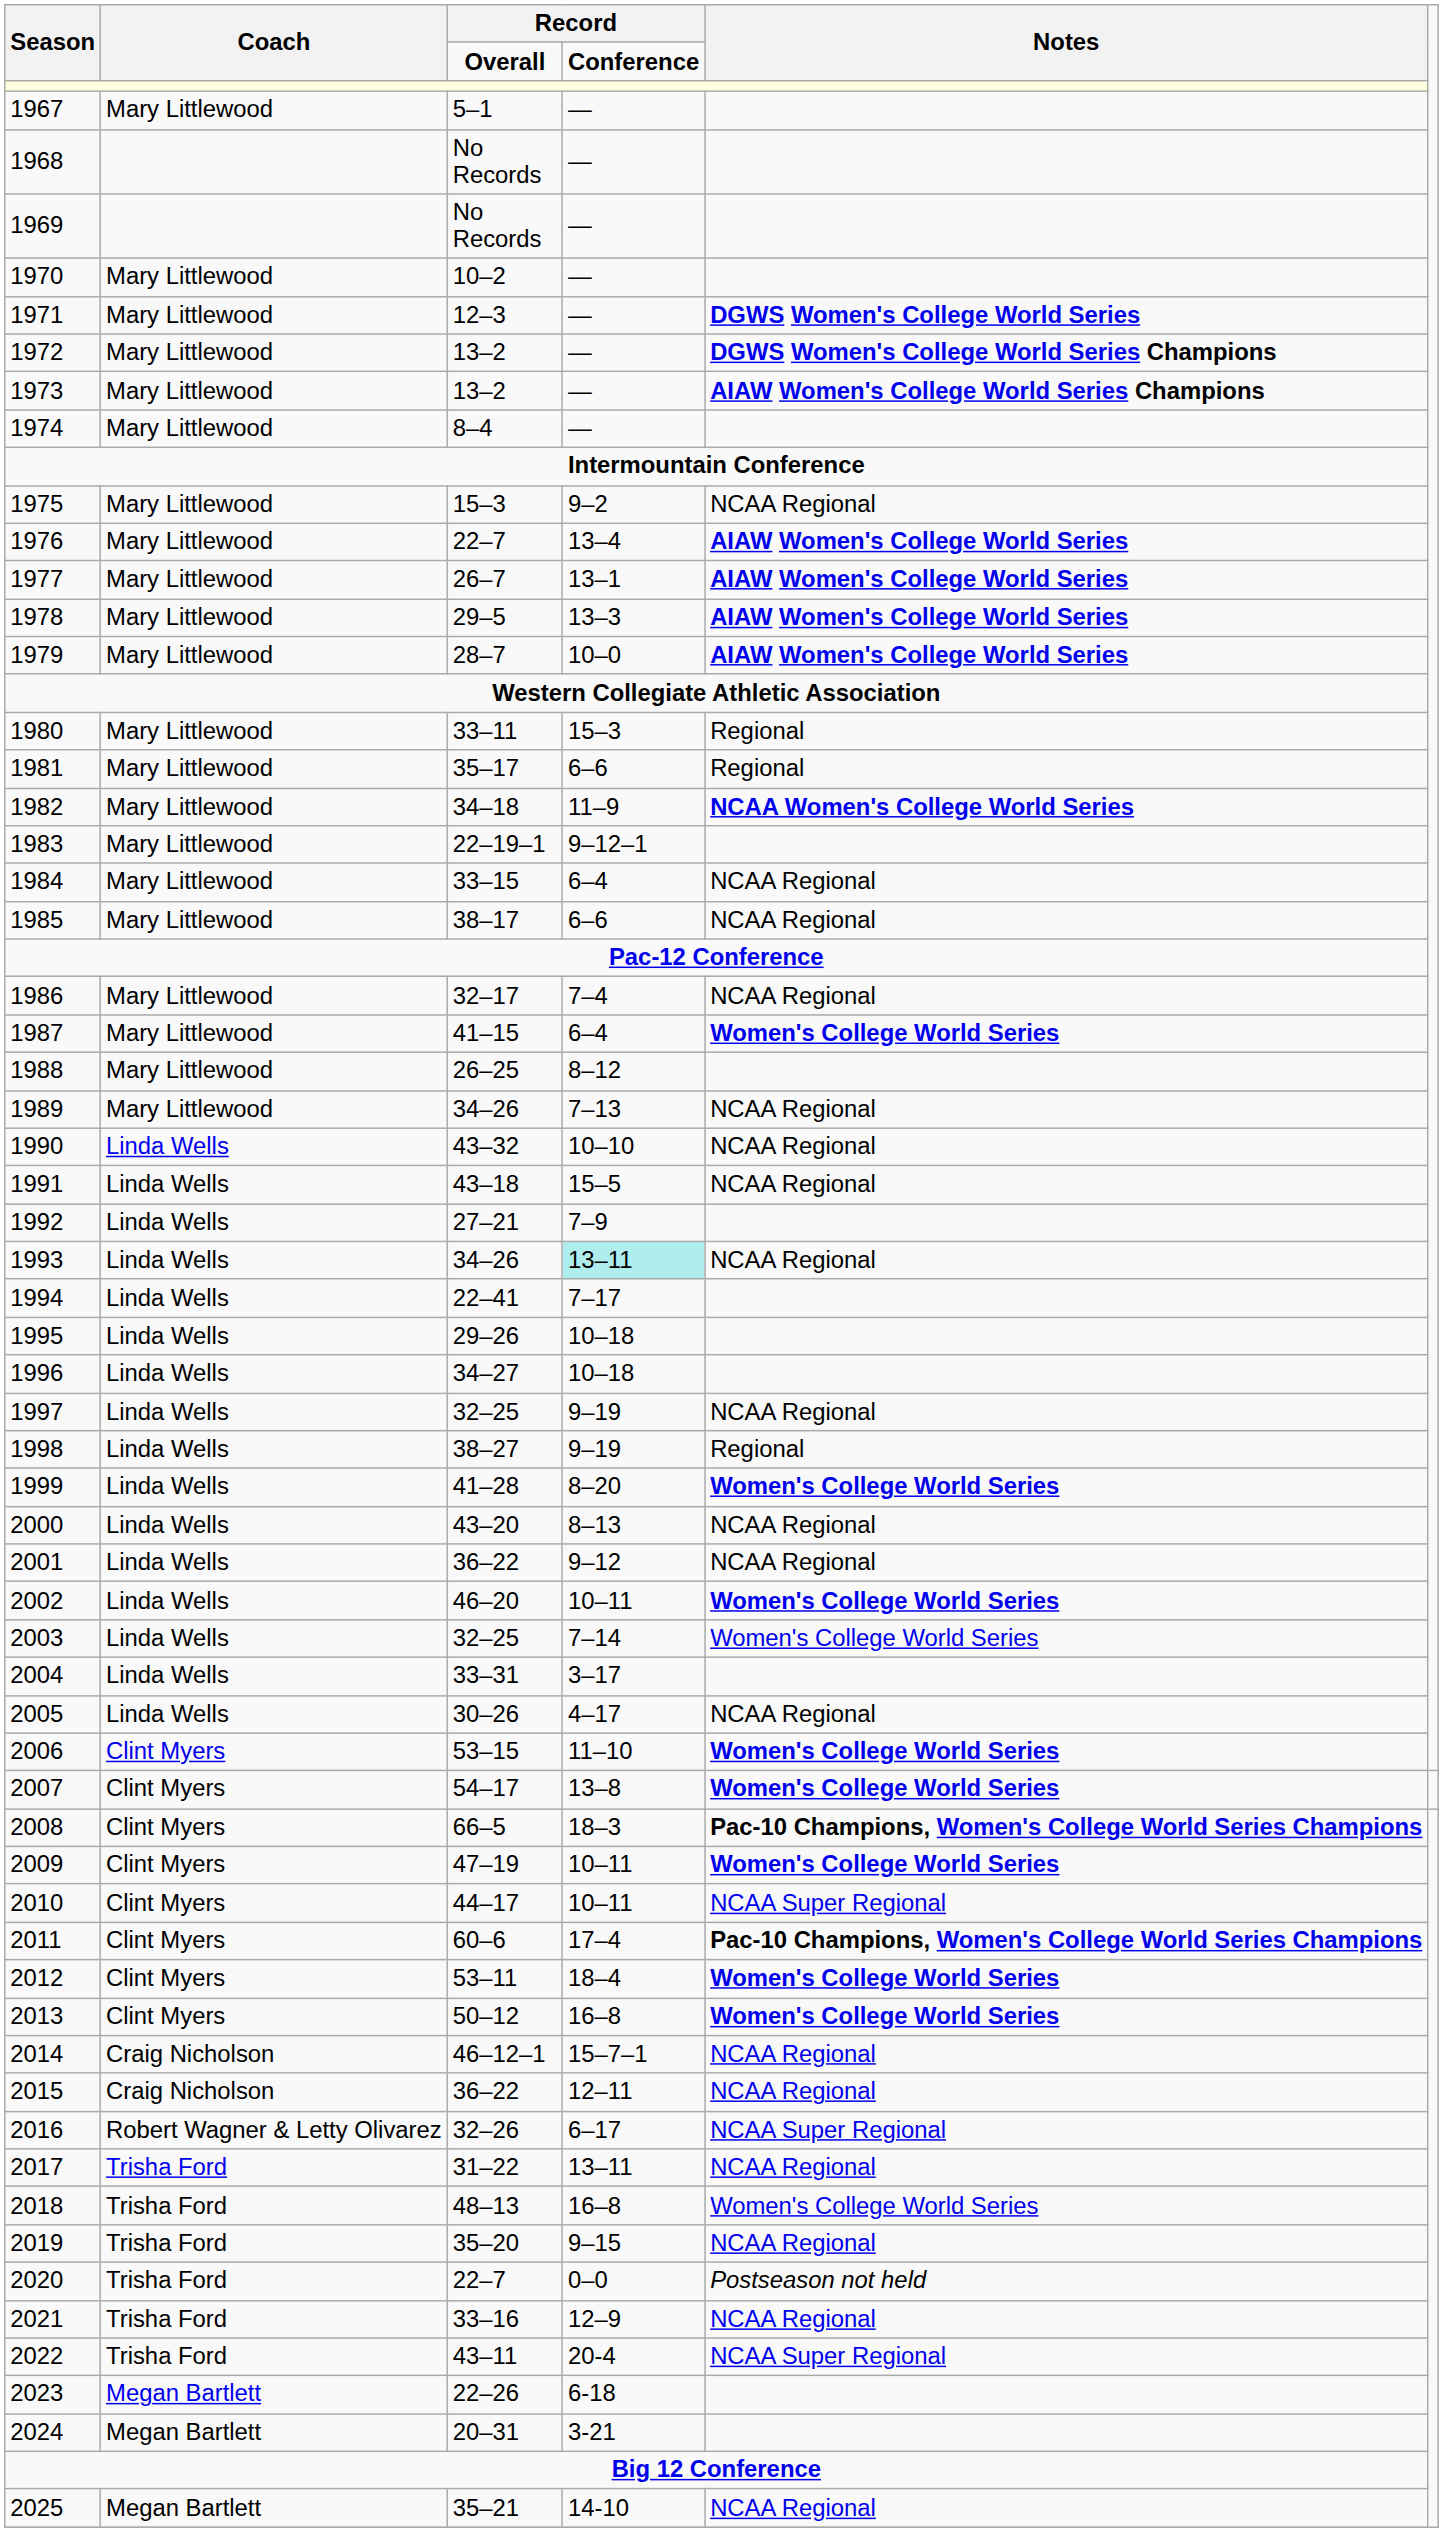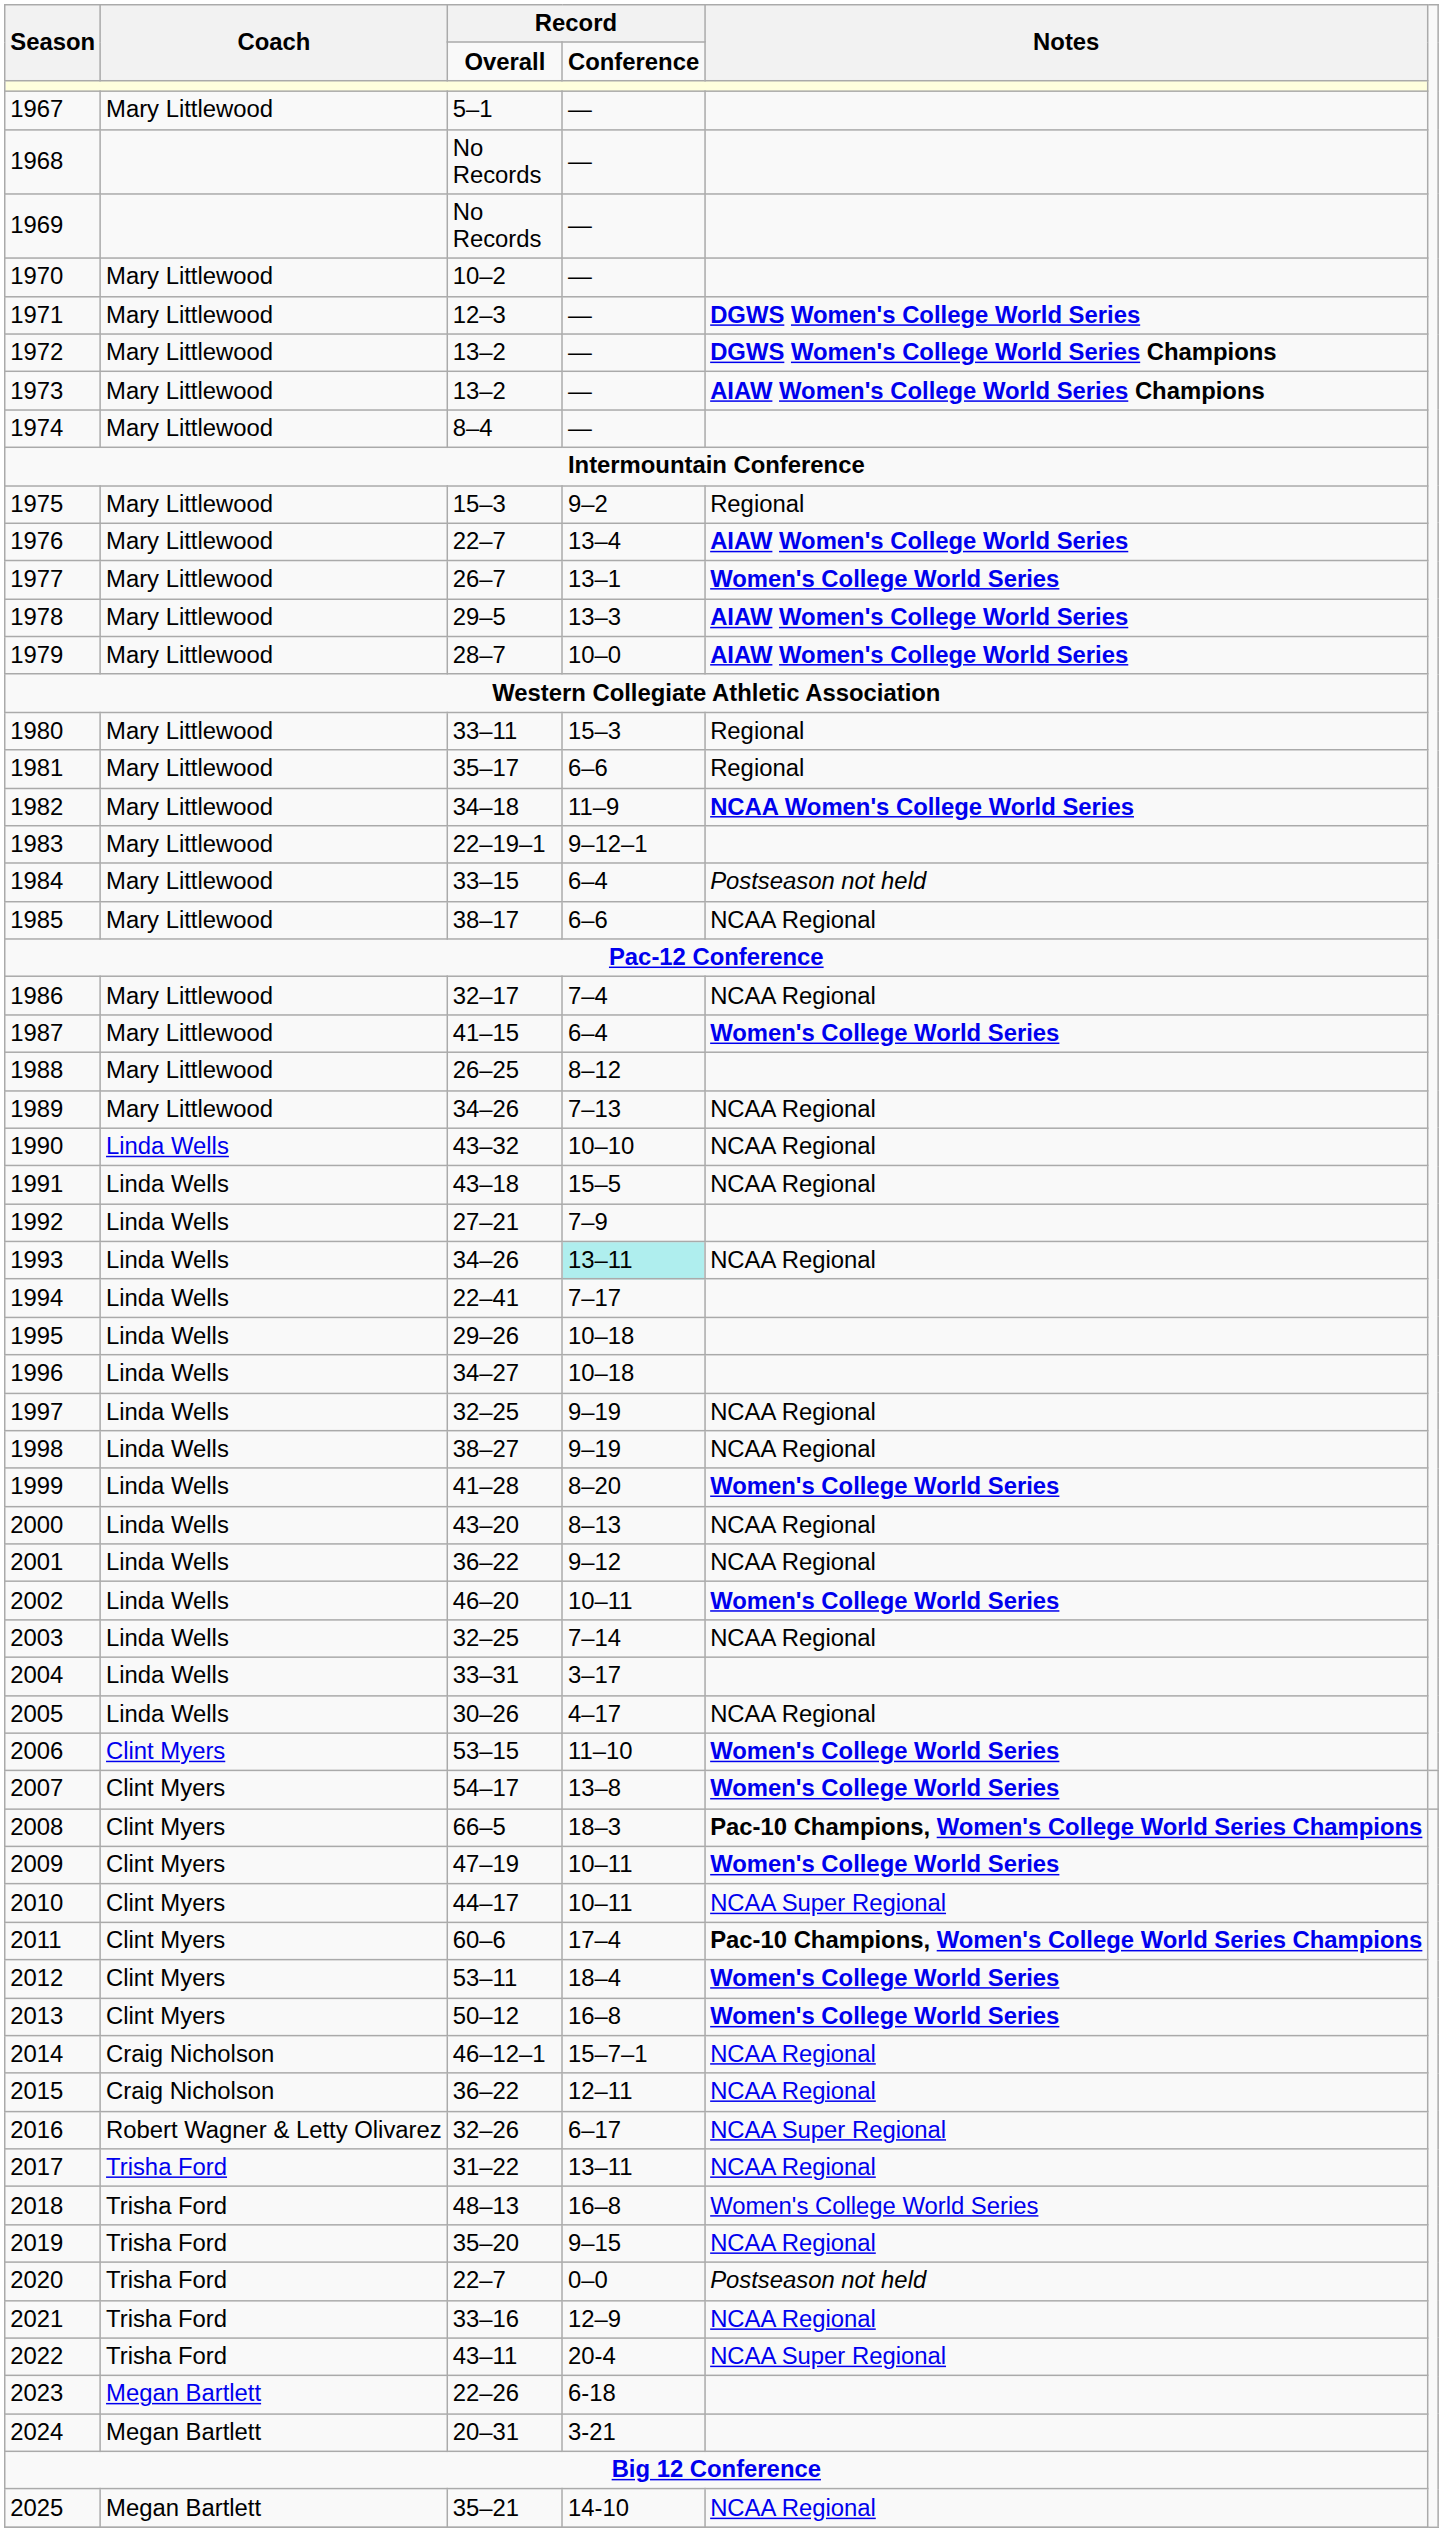 <table class="wikitable">
 <tr>
 <th rowspan="2">Season</th>
 <th rowspan="2">Coach</th>
 <th colspan="2">Record</th>
 <th rowspan="2">Notes</th>
 </tr>
 <tr>
 <td width="70px" align="center"><strong>Overall</strong></td>
 <td width="40px" align="center"><strong>Conference</strong></td>
 </tr>
 <tr style="background: #ffffdd;">
 <td colspan="5"></td>
 </tr>
 <tr>
 <td>1967</td>
 <td>Mary Littlewood</td>
 <td>5–1</td>
 <td>—</td>
 <td></td>
 </tr>
 <tr>
 <td>1968</td>
 <td></td>
 <td>No Records</td>
 <td>—</td>
 <td></td>
 </tr>
 <tr>
 <td>1969</td>
 <td></td>
 <td>No Records</td>
 <td>—</td>
 <td></td>
 </tr>
 <tr>
 <td>1970</td>
 <td>Mary Littlewood</td>
 <td>10–2</td>
 <td>—</td>
 <td></td>
 </tr>
 <tr>
 <td>1971</td>
 <td>Mary Littlewood</td>
 <td>12–3</td>
 <td>—</td>
 <td><strong><a href='#'>DGWS</a> <a href='#'>Women's College World Series</a></strong></td>
 </tr>
 <tr>
 <td>1972</td>
 <td>Mary Littlewood</td>
 <td>13–2</td>
 <td>—</td>
 <td><strong><a href='#'>DGWS</a> <a href='#'>Women's College World Series</a> Champions</strong></td>
 </tr>
 <tr>
 <td>1973</td>
 <td>Mary Littlewood</td>
 <td>13–2</td>
 <td>—</td>
 <td><strong><a href='#'>AIAW</a> <a href='#'>Women's College World Series</a> Champions</strong></td>
 </tr>
 <tr>
 <td>1974</td>
 <td>Mary Littlewood</td>
 <td>8–4</td>
 <td>—</td>
 <td></td>
 </tr>
 <tr>
 <td colspan="5" style="text-align:center;"><strong>Intermountain Conference</strong></td>
 </tr>
 <tr>
 <td>1975</td>
 <td>Mary Littlewood</td>
 <td>15–3</td>
 <td>9–2</td>
-<td>NCAA Regional</td>
+<td>Regional</td>
 </tr>
 <tr>
 <td>1976</td>
 <td>Mary Littlewood</td>
 <td>22–7</td>
 <td>13–4</td>
 <td><strong><a href='#'>AIAW</a> <a href='#'>Women's College World Series</a></strong></td>
 </tr>
 <tr>
 <td>1977</td>
 <td>Mary Littlewood</td>
 <td>26–7</td>
 <td>13–1</td>
-<td><strong><a href='#'>AIAW</a> <a href='#'>Women's College World Series</a></strong></td>
+<td><strong><a href='#'>Women's College World Series</a></strong></td>
 </tr>
 <tr>
 <td>1978</td>
 <td>Mary Littlewood</td>
 <td>29–5</td>
 <td>13–3</td>
 <td><strong><a href='#'>AIAW</a> <a href='#'>Women's College World Series</a></strong></td>
 </tr>
 <tr>
 <td>1979</td>
 <td>Mary Littlewood</td>
 <td>28–7</td>
 <td>10–0</td>
 <td><strong><a href='#'>AIAW</a> <a href='#'>Women's College World Series</a></strong></td>
 </tr>
 <tr>
 <td colspan="5" style="text-align:center;"><strong>Western Collegiate Athletic Association</strong></td>
 </tr>
 <tr>
 <td>1980</td>
 <td>Mary Littlewood</td>
 <td>33–11</td>
 <td>15–3</td>
 <td>Regional</td>
 </tr>
 <tr>
 <td>1981</td>
 <td>Mary Littlewood</td>
 <td>35–17</td>
 <td>6–6</td>
 <td>Regional</td>
 </tr>
 <tr>
 <td>1982</td>
 <td>Mary Littlewood</td>
 <td>34–18</td>
 <td>11–9</td>
 <td><strong><a href='#'>NCAA Women's College World Series</a></strong></td>
 </tr>
 <tr>
 <td>1983</td>
 <td>Mary Littlewood</td>
 <td>22–19–1</td>
 <td>9–12–1</td>
 <td></td>
 </tr>
 <tr>
 <td>1984</td>
 <td>Mary Littlewood</td>
 <td>33–15</td>
 <td>6–4</td>
-<td>NCAA Regional</td>
+<td><em>Postseason not held</em></td>
 </tr>
 <tr>
 <td>1985</td>
 <td>Mary Littlewood</td>
 <td>38–17</td>
 <td>6–6</td>
 <td>NCAA Regional</td>
 </tr>
 <tr>
 <td colspan="5" style="text-align:center;"><strong><a href='#'>Pac-12 Conference</a></strong></td>
 </tr>
 <tr>
 <td>1986</td>
 <td>Mary Littlewood</td>
 <td>32–17</td>
 <td>7–4</td>
 <td>NCAA Regional</td>
 </tr>
 <tr>
 <td>1987</td>
 <td>Mary Littlewood</td>
 <td>41–15</td>
 <td>6–4</td>
 <td><strong><a href='#'>Women's College World Series</a></strong></td>
 </tr>
 <tr>
 <td>1988</td>
 <td>Mary Littlewood</td>
 <td>26–25</td>
 <td>8–12</td>
 <td></td>
 </tr>
 <tr>
 <td>1989</td>
 <td>Mary Littlewood</td>
 <td>34–26</td>
 <td>7–13</td>
 <td>NCAA Regional</td>
 </tr>
 <tr>
 <td>1990</td>
 <td><a href='#'>Linda Wells</a></td>
 <td>43–32</td>
 <td>10–10</td>
 <td>NCAA Regional</td>
 </tr>
 <tr>
 <td>1991</td>
 <td>Linda Wells</td>
 <td>43–18</td>
 <td>15–5</td>
 <td>NCAA Regional</td>
 </tr>
 <tr>
 <td>1992</td>
 <td>Linda Wells</td>
 <td>27–21</td>
 <td>7–9</td>
 <td></td>
 </tr>
 <tr>
 <td>1993</td>
 <td>Linda Wells</td>
 <td>34–26</td>
 <td style="background: paleturquoise;">13–11</td>
 <td>NCAA Regional</td>
 </tr>
 <tr>
 <td>1994</td>
 <td>Linda Wells</td>
 <td>22–41</td>
 <td>7–17</td>
 <td></td>
 </tr>
 <tr>
 <td>1995</td>
 <td>Linda Wells</td>
 <td>29–26</td>
 <td>10–18</td>
 <td></td>
 </tr>
 <tr>
 <td>1996</td>
 <td>Linda Wells</td>
 <td>34–27</td>
 <td>10–18</td>
 <td></td>
 </tr>
 <tr>
 <td>1997</td>
 <td>Linda Wells</td>
 <td>32–25</td>
 <td>9–19</td>
 <td>NCAA Regional</td>
 </tr>
 <tr>
 <td>1998</td>
 <td>Linda Wells</td>
 <td>38–27</td>
 <td>9–19</td>
-<td>Regional</td>
+<td>NCAA Regional</td>
 </tr>
 <tr>
 <td>1999</td>
 <td>Linda Wells</td>
 <td>41–28</td>
 <td>8–20</td>
 <td><strong><a href='#'>Women's College World Series</a></strong></td>
 </tr>
 <tr>
 <td>2000</td>
 <td>Linda Wells</td>
 <td>43–20</td>
 <td>8–13</td>
 <td>NCAA Regional</td>
 </tr>
 <tr>
 <td>2001</td>
 <td>Linda Wells</td>
 <td>36–22</td>
 <td>9–12</td>
 <td>NCAA Regional</td>
 </tr>
 <tr>
 <td>2002</td>
 <td>Linda Wells</td>
 <td>46–20</td>
 <td>10–11</td>
 <td><strong><a href='#'>Women's College World Series</a></strong></td>
 </tr>
 <tr>
 <td>2003</td>
 <td>Linda Wells</td>
 <td>32–25</td>
 <td>7–14</td>
-<td><a href='#'>Women's College World Series</a></td>
+<td>NCAA Regional</td>
 </tr>
 <tr>
 <td>2004</td>
 <td>Linda Wells</td>
 <td>33–31</td>
 <td>3–17</td>
 <td></td>
 </tr>
 <tr>
 <td>2005</td>
 <td>Linda Wells</td>
 <td>30–26</td>
 <td>4–17</td>
 <td>NCAA Regional</td>
 </tr>
 <tr>
 <td>2006</td>
 <td><a href='#'>Clint Myers</a></td>
 <td>53–15</td>
 <td>11–10</td>
 <td><strong><a href='#'>Women's College World Series</a></strong></td>
 </tr>
 <tr>
 <td>2007</td>
 <td>Clint Myers</td>
 <td>54–17</td>
 <td>13–8</td>
 <td><strong><a href='#'>Women's College World Series</a></strong></td>
 <td></td>
 </tr>
 <tr>
 <td>2008</td>
 <td>Clint Myers</td>
 <td>66–5</td>
 <td>18–3</td>
 <td><strong> Pac-10 Champions, <a href='#'>Women's College World Series Champions</a></strong></td>
 </tr>
 <tr>
 <td>2009</td>
 <td>Clint Myers</td>
 <td>47–19</td>
 <td>10–11</td>
 <td><strong><a href='#'>Women's College World Series</a></strong></td>
 </tr>
 <tr>
 <td>2010</td>
 <td>Clint Myers</td>
 <td>44–17</td>
 <td>10–11</td>
 <td><a href='#'>NCAA Super Regional</a></td>
 </tr>
 <tr>
 <td>2011</td>
 <td>Clint Myers</td>
 <td>60–6</td>
 <td>17–4</td>
 <td><strong>Pac-10 Champions, <a href='#'>Women's College World Series Champions</a></strong></td>
 </tr>
 <tr>
 <td>2012</td>
 <td>Clint Myers</td>
 <td>53–11</td>
 <td>18–4</td>
 <td><strong><a href='#'>Women's College World Series</a></strong></td>
 </tr>
 <tr>
 <td>2013</td>
 <td>Clint Myers</td>
 <td>50–12</td>
 <td>16–8</td>
 <td><strong><a href='#'>Women's College World Series</a></strong></td>
 </tr>
 <tr>
 <td>2014</td>
 <td>Craig Nicholson</td>
 <td>46–12–1</td>
 <td>15–7–1</td>
 <td><a href='#'>NCAA Regional</a></td>
 </tr>
 <tr>
 <td>2015</td>
 <td>Craig Nicholson</td>
 <td>36–22</td>
 <td>12–11</td>
 <td><a href='#'>NCAA Regional</a></td>
 </tr>
 <tr>
 <td>2016</td>
 <td>Robert Wagner & Letty Olivarez</td>
 <td>32–26</td>
 <td>6–17</td>
 <td><a href='#'>NCAA Super Regional</a></td>
 </tr>
 <tr>
 <td>2017</td>
 <td><a href='#'>Trisha Ford</a></td>
 <td>31–22</td>
 <td>13–11</td>
 <td><a href='#'>NCAA Regional</a></td>
 </tr>
 <tr>
 <td>2018</td>
 <td>Trisha Ford</td>
 <td>48–13</td>
 <td>16–8</td>
 <td><a href='#'>Women's College World Series</a></td>
 </tr>
 <tr>
 <td>2019</td>
 <td>Trisha Ford</td>
 <td>35–20</td>
 <td>9–15</td>
 <td><a href='#'>NCAA Regional</a></td>
 </tr>
 <tr>
 <td>2020</td>
 <td>Trisha Ford</td>
 <td>22–7</td>
 <td>0–0</td>
 <td><em>Postseason not held</em></td>
 </tr>
 <tr>
 <td>2021</td>
 <td>Trisha Ford</td>
 <td>33–16</td>
 <td>12–9</td>
 <td><a href='#'>NCAA Regional</a></td>
 </tr>
 <tr>
 <td>2022</td>
 <td>Trisha Ford</td>
 <td>43–11</td>
 <td>20-4</td>
 <td><a href='#'>NCAA Super Regional</a></td>
 </tr>
 <tr>
 <td>2023</td>
 <td><a href='#'>Megan Bartlett</a></td>
 <td>22–26</td>
 <td>6-18</td>
 <td></td>
 </tr>
 <tr>
 <td>2024</td>
 <td>Megan Bartlett</td>
 <td>20–31</td>
 <td>3-21</td>
 <td></td>
 </tr>
 <tr>
 <td colspan="5" style="text-align:center;"><strong><a href='#'>Big 12 Conference</a></strong></td>
 </tr>
 <tr>
 <td>2025</td>
 <td>Megan Bartlett</td>
 <td>35–21</td>
 <td>14-10</td>
 <td><a href='#'>NCAA Regional</a></td>
 </tr>
 <tr>
 </tr>
 </table>
